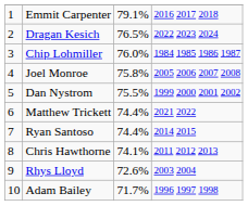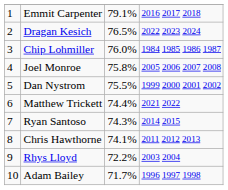 <table class="wikitable">
 <tr>
 </tr>
 <tr>
 <td>1</td>
 <td>Emmit Carpenter</td>
 <td><abbr>79.1%</abbr></td>
 <td style="font-size:80%;"><a href='#'>2016</a> <a href='#'>2017</a> <a href='#'>2018</a></td>
 </tr>
 <tr>
 <td>2</td>
 <td><a href='#'>Dragan Kesich</a></td>
 <td><abbr>76.5%</abbr></td>
 <td style="font-size:80%;"><a href='#'>2022</a> <a href='#'>2023</a> <a href='#'>2024</a></td>
 </tr>
 <tr>
 <td>3</td>
 <td><a href='#'>Chip Lohmiller</a></td>
 <td><abbr>76.0%</abbr></td>
 <td style="font-size:80%;"><a href='#'>1984</a> <a href='#'>1985</a> <a href='#'>1986</a> <a href='#'>1987</a></td>
 </tr>
 <tr>
 <td>4</td>
 <td>Joel Monroe</td>
 <td><abbr>75.8%</abbr></td>
 <td style="font-size:80%;"><a href='#'>2005</a> <a href='#'>2006</a> <a href='#'>2007</a> <a href='#'>2008</a></td>
 </tr>
 <tr>
 <td>5</td>
 <td>Dan Nystrom</td>
 <td><abbr>75.5%</abbr></td>
 <td style="font-size:80%;"><a href='#'>1999</a> <a href='#'>2000</a> <a href='#'>2001</a> <a href='#'>2002</a></td>
 </tr>
 <tr>
 <td>6</td>
 <td>Matthew Trickett</td>
 <td><abbr>74.4%</abbr></td>
 <td style="font-size:80%;"><a href='#'>2021</a> <a href='#'>2022</a></td>
 </tr>
 <tr>
 <td>7</td>
 <td>Ryan Santoso</td>
-<td><abbr>74.4%</abbr></td>
+<td><abbr>74.3%</abbr></td>
 <td style="font-size:80%;"><a href='#'>2014</a> <a href='#'>2015</a></td>
 </tr>
 <tr>
 <td>8</td>
 <td>Chris Hawthorne</td>
 <td><abbr>74.1%</abbr></td>
 <td style="font-size:80%;"><a href='#'>2011</a> <a href='#'>2012</a> <a href='#'>2013</a></td>
 </tr>
 <tr>
 <td>9</td>
 <td><a href='#'>Rhys Lloyd</a></td>
-<td><abbr>72.6%</abbr></td>
+<td><abbr>72.2%</abbr></td>
 <td style="font-size:80%;"><a href='#'>2003</a> <a href='#'>2004</a></td>
 </tr>
 <tr>
 <td>10</td>
 <td>Adam Bailey</td>
 <td><abbr>71.7%</abbr></td>
 <td style="font-size:80%;"><a href='#'>1996</a> <a href='#'>1997</a> <a href='#'>1998</a></td>
 </tr>
 </table>
